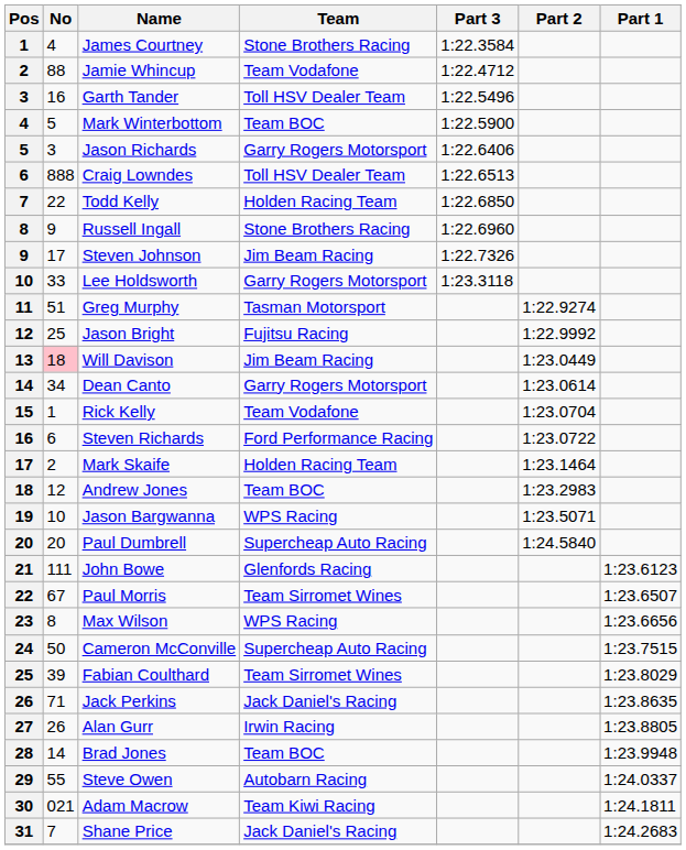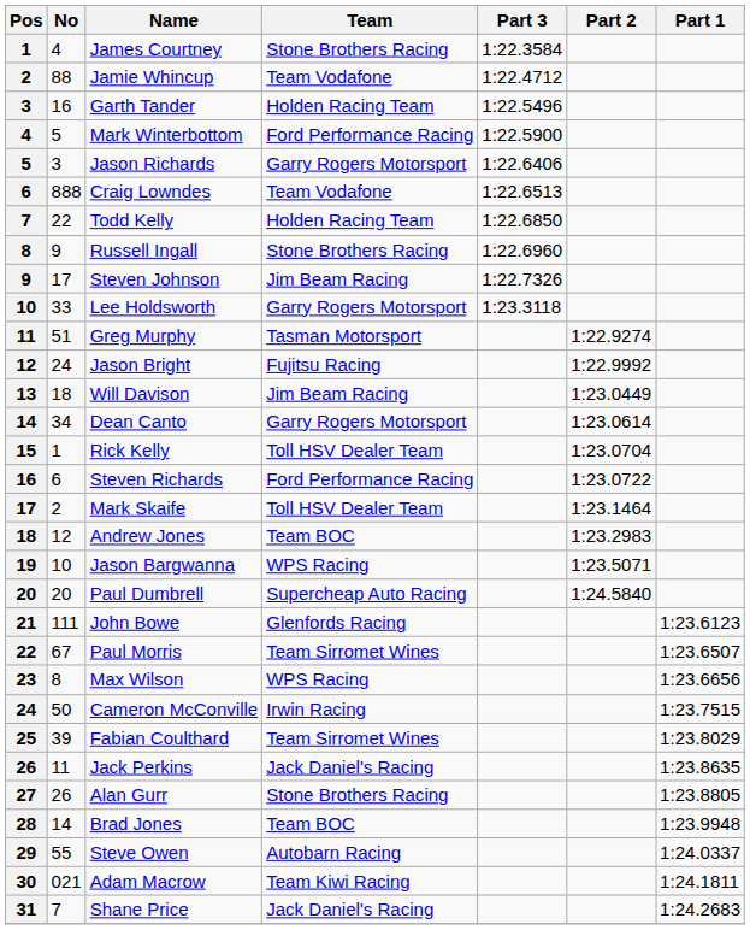 <table class="wikitable" style="font-size: 95%;">
 <tr>
 <th>Pos</th>
 <th>No</th>
 <th>Name</th>
 <th>Team</th>
 <th>Part 3</th>
 <th>Part 2</th>
 <th>Part 1</th>
 </tr>
 <tr>
 <th>1</th>
 <td>4</td>
 <td><a href='#'>James Courtney</a></td>
 <td><a href='#'>Stone Brothers Racing</a></td>
 <td>1:22.3584</td>
 <td></td>
 <td></td>
 </tr>
 <tr>
 <th>2</th>
 <td>88</td>
 <td><a href='#'>Jamie Whincup</a></td>
 <td><a href='#'>Team Vodafone</a></td>
 <td>1:22.4712</td>
 <td></td>
 <td></td>
 </tr>
 <tr>
 <th>3</th>
 <td>16</td>
 <td><a href='#'>Garth Tander</a></td>
-<td><a href='#'>Toll HSV Dealer Team</a></td>
+<td><a href='#'>Holden Racing Team</a></td>
 <td>1:22.5496</td>
 <td></td>
 <td></td>
 </tr>
 <tr>
 <th>4</th>
 <td>5</td>
 <td><a href='#'>Mark Winterbottom</a></td>
-<td><a href='#'>Team BOC</a></td>
+<td><a href='#'>Ford Performance Racing</a></td>
 <td>1:22.5900</td>
 <td></td>
 <td></td>
 </tr>
 <tr>
 <th>5</th>
 <td>3</td>
 <td><a href='#'>Jason Richards</a></td>
 <td><a href='#'>Garry Rogers Motorsport</a></td>
 <td>1:22.6406</td>
 <td></td>
 <td></td>
 </tr>
 <tr>
 <th>6</th>
 <td>888</td>
 <td><a href='#'>Craig Lowndes</a></td>
-<td><a href='#'>Toll HSV Dealer Team</a></td>
+<td><a href='#'>Team Vodafone</a></td>
 <td>1:22.6513</td>
 <td></td>
 <td></td>
 </tr>
 <tr>
 <th>7</th>
 <td>22</td>
 <td><a href='#'>Todd Kelly</a></td>
 <td><a href='#'>Holden Racing Team</a></td>
 <td>1:22.6850</td>
 <td></td>
 <td></td>
 </tr>
 <tr>
 <th>8</th>
 <td>9</td>
 <td><a href='#'>Russell Ingall</a></td>
 <td><a href='#'>Stone Brothers Racing</a></td>
 <td>1:22.6960</td>
 <td></td>
 <td></td>
 </tr>
 <tr>
 <th>9</th>
 <td>17</td>
 <td><a href='#'>Steven Johnson</a></td>
 <td><a href='#'>Jim Beam Racing</a></td>
 <td>1:22.7326</td>
 <td></td>
 <td></td>
 </tr>
 <tr>
 <th>10</th>
 <td>33</td>
 <td><a href='#'>Lee Holdsworth</a></td>
 <td><a href='#'>Garry Rogers Motorsport</a></td>
 <td>1:23.3118</td>
 <td></td>
 <td></td>
 </tr>
 <tr>
 <th>11</th>
 <td>51</td>
 <td><a href='#'>Greg Murphy</a></td>
 <td><a href='#'>Tasman Motorsport</a></td>
 <td></td>
 <td>1:22.9274</td>
 <td></td>
 </tr>
 <tr>
 <th>12</th>
-<td>25</td>
+<td>24</td>
 <td><a href='#'>Jason Bright</a></td>
 <td><a href='#'>Fujitsu Racing</a></td>
 <td></td>
 <td>1:22.9992</td>
 <td></td>
 </tr>
 <tr>
 <th>13</th>
-<td style="background: pink;">18</td>
+<td>18</td>
 <td><a href='#'>Will Davison</a></td>
 <td><a href='#'>Jim Beam Racing</a></td>
 <td></td>
 <td>1:23.0449</td>
 <td></td>
 </tr>
 <tr>
 <th>14</th>
 <td>34</td>
 <td><a href='#'>Dean Canto</a></td>
 <td><a href='#'>Garry Rogers Motorsport</a></td>
 <td></td>
 <td>1:23.0614</td>
 <td></td>
 </tr>
 <tr>
 <th>15</th>
 <td>1</td>
 <td><a href='#'>Rick Kelly</a></td>
-<td><a href='#'>Team Vodafone</a></td>
+<td><a href='#'>Toll HSV Dealer Team</a></td>
 <td></td>
 <td>1:23.0704</td>
 <td></td>
 </tr>
 <tr>
 <th>16</th>
 <td>6</td>
 <td><a href='#'>Steven Richards</a></td>
 <td><a href='#'>Ford Performance Racing</a></td>
 <td></td>
 <td>1:23.0722</td>
 <td></td>
 </tr>
 <tr>
 <th>17</th>
 <td>2</td>
 <td><a href='#'>Mark Skaife</a></td>
-<td><a href='#'>Holden Racing Team</a></td>
+<td><a href='#'>Toll HSV Dealer Team</a></td>
 <td></td>
 <td>1:23.1464</td>
 <td></td>
 </tr>
 <tr>
 <th>18</th>
 <td>12</td>
 <td><a href='#'>Andrew Jones</a></td>
 <td><a href='#'>Team BOC</a></td>
 <td></td>
 <td>1:23.2983</td>
 <td></td>
 </tr>
 <tr>
 <th>19</th>
 <td>10</td>
 <td><a href='#'>Jason Bargwanna</a></td>
 <td><a href='#'>WPS Racing</a></td>
 <td></td>
 <td>1:23.5071</td>
 <td></td>
 </tr>
 <tr>
 <th>20</th>
 <td>20</td>
 <td><a href='#'>Paul Dumbrell</a></td>
 <td><a href='#'>Supercheap Auto Racing</a></td>
 <td></td>
 <td>1:24.5840</td>
 <td></td>
 </tr>
 <tr>
 <th>21</th>
 <td>111</td>
 <td><a href='#'>John Bowe</a></td>
 <td><a href='#'>Glenfords Racing</a></td>
 <td></td>
 <td></td>
 <td>1:23.6123</td>
 </tr>
 <tr>
 <th>22</th>
 <td>67</td>
 <td><a href='#'>Paul Morris</a></td>
 <td><a href='#'>Team Sirromet Wines</a></td>
 <td></td>
 <td></td>
 <td>1:23.6507</td>
 </tr>
 <tr>
 <th>23</th>
 <td>8</td>
 <td><a href='#'>Max Wilson</a></td>
 <td><a href='#'>WPS Racing</a></td>
 <td></td>
 <td></td>
 <td>1:23.6656</td>
 </tr>
 <tr>
 <th>24</th>
 <td>50</td>
 <td><a href='#'>Cameron McConville</a></td>
-<td><a href='#'>Supercheap Auto Racing</a></td>
+<td><a href='#'>Irwin Racing</a></td>
 <td></td>
 <td></td>
 <td>1:23.7515</td>
 </tr>
 <tr>
 <th>25</th>
 <td>39</td>
 <td><a href='#'>Fabian Coulthard</a></td>
 <td><a href='#'>Team Sirromet Wines</a></td>
 <td></td>
 <td></td>
 <td>1:23.8029</td>
 </tr>
 <tr>
 <th>26</th>
-<td>71</td>
+<td>11</td>
 <td><a href='#'>Jack Perkins</a></td>
 <td><a href='#'>Jack Daniel's Racing</a></td>
 <td></td>
 <td></td>
 <td>1:23.8635</td>
 </tr>
 <tr>
 <th>27</th>
 <td>26</td>
 <td><a href='#'>Alan Gurr</a></td>
-<td><a href='#'>Irwin Racing</a></td>
+<td><a href='#'>Stone Brothers Racing</a></td>
 <td></td>
 <td></td>
 <td>1:23.8805</td>
 </tr>
 <tr>
 <th>28</th>
 <td>14</td>
 <td><a href='#'>Brad Jones</a></td>
 <td><a href='#'>Team BOC</a></td>
 <td></td>
 <td></td>
 <td>1:23.9948</td>
 </tr>
 <tr>
 <th>29</th>
 <td>55</td>
 <td><a href='#'>Steve Owen</a></td>
 <td><a href='#'>Autobarn Racing</a></td>
 <td></td>
 <td></td>
 <td>1:24.0337</td>
 </tr>
 <tr>
 <th>30</th>
 <td>021</td>
 <td><a href='#'>Adam Macrow</a></td>
 <td><a href='#'>Team Kiwi Racing</a></td>
 <td></td>
 <td></td>
 <td>1:24.1811</td>
 </tr>
 <tr>
 <th>31</th>
 <td>7</td>
 <td><a href='#'>Shane Price</a></td>
 <td><a href='#'>Jack Daniel's Racing</a></td>
 <td></td>
 <td></td>
 <td>1:24.2683</td>
 </tr>
 <tr>
 </tr>
 </table>
